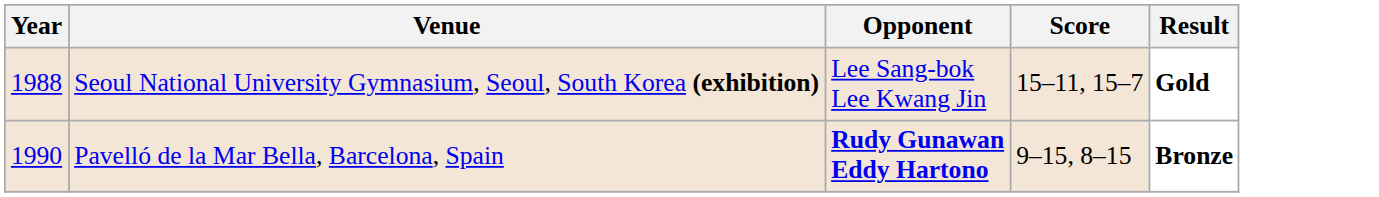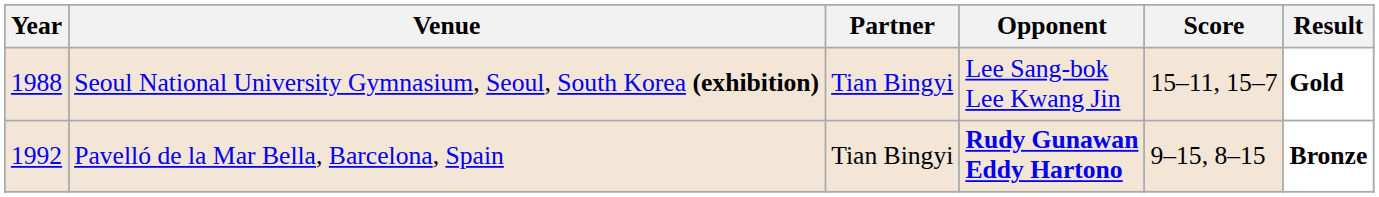 <table class="sortable wikitable" style="font-size: 90%;">
 <tr>
 <th>Year</th>
 <th>Venue</th>
+<th>Partner</th>
 <th>Opponent</th>
 <th>Score</th>
 <th>Result</th>
 </tr>
 <tr style="background:#F3E6D7">
 <td align="center"><a href='#'>1988</a></td>
 <td align="left"><a href='#'>Seoul National University Gymnasium</a>, <a href='#'>Seoul</a>, <a href='#'>South Korea</a> <strong>(exhibition)</strong></td>
+<td align="left"> <a href='#'>Tian Bingyi</a></td>
 <td align="left"> <a href='#'>Lee Sang-bok</a><br> <a href='#'>Lee Kwang Jin</a></td>
 <td align="left">15–11, 15–7</td>
 <td style="text-align:left; background:white"> <strong>Gold</strong></td>
 </tr>
 <tr style="background:#F3E6D7">
-<td align="center"><a href='#'>1990</a></td>
+<td align="center"><a href='#'>1992</a></td>
 <td align="left"><a href='#'>Pavelló de la Mar Bella</a>, <a href='#'>Barcelona</a>, <a href='#'>Spain</a></td>
+<td align="left"> Tian Bingyi</td>
 <td align="left"><strong> <a href='#'>Rudy Gunawan</a><br> <a href='#'>Eddy Hartono</a></strong></td>
 <td align="left">9–15, 8–15</td>
 <td style="text-align:left; background:white"> <strong>Bronze</strong></td>
 </tr>
 </table>
